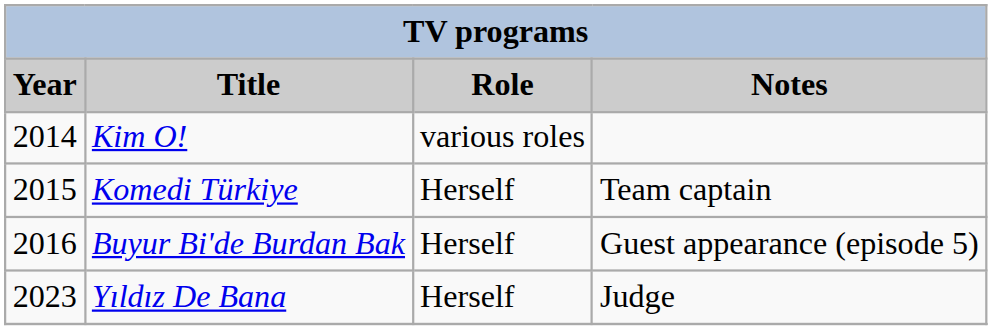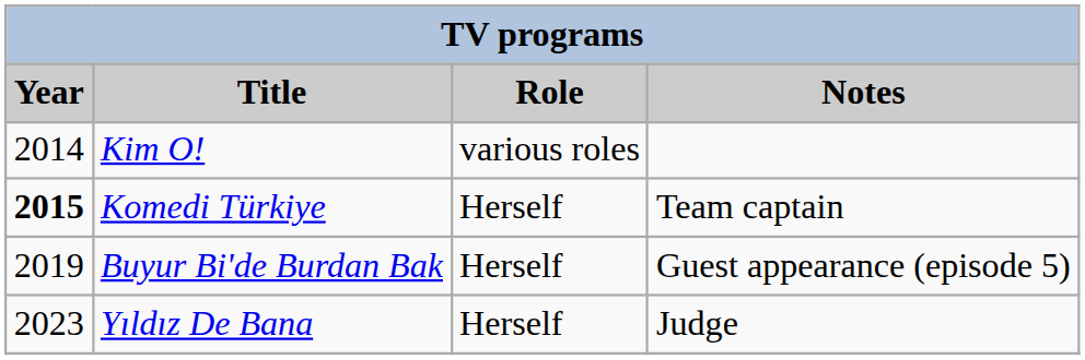 <table class="wikitable" style="font-size:90%">
 <tr>
 <th colspan="4" style="background:LightSteelBlue">TV programs</th>
 </tr>
 <tr>
 <th style="background:#CCCCCC">Year</th>
 <th style="background:#CCCCCC">Title</th>
 <th style="background:#CCCCCC">Role</th>
 <th style="background:#CCCCCC">Notes</th>
 </tr>
 <tr>
 <td>2014</td>
 <td><em><a href='#'>Kim O!</a></em></td>
 <td>various roles</td>
 <td></td>
 </tr>
 <tr>
-<td>2015</td>
+<td><strong>2015</strong></td>
 <td><em><a href='#'>Komedi Türkiye</a></em></td>
 <td>Herself</td>
 <td>Team captain</td>
 </tr>
 <tr>
-<td>2016</td>
+<td>2019</td>
 <td><em><a href='#'>Buyur Bi'de Burdan Bak</a></em></td>
 <td>Herself</td>
 <td>Guest appearance (episode 5)</td>
 </tr>
 <tr>
 <td>2023</td>
 <td><em><a href='#'>Yıldız De Bana</a></em></td>
 <td>Herself</td>
 <td>Judge</td>
 </tr>
 <tr>
 </tr>
 </table>
